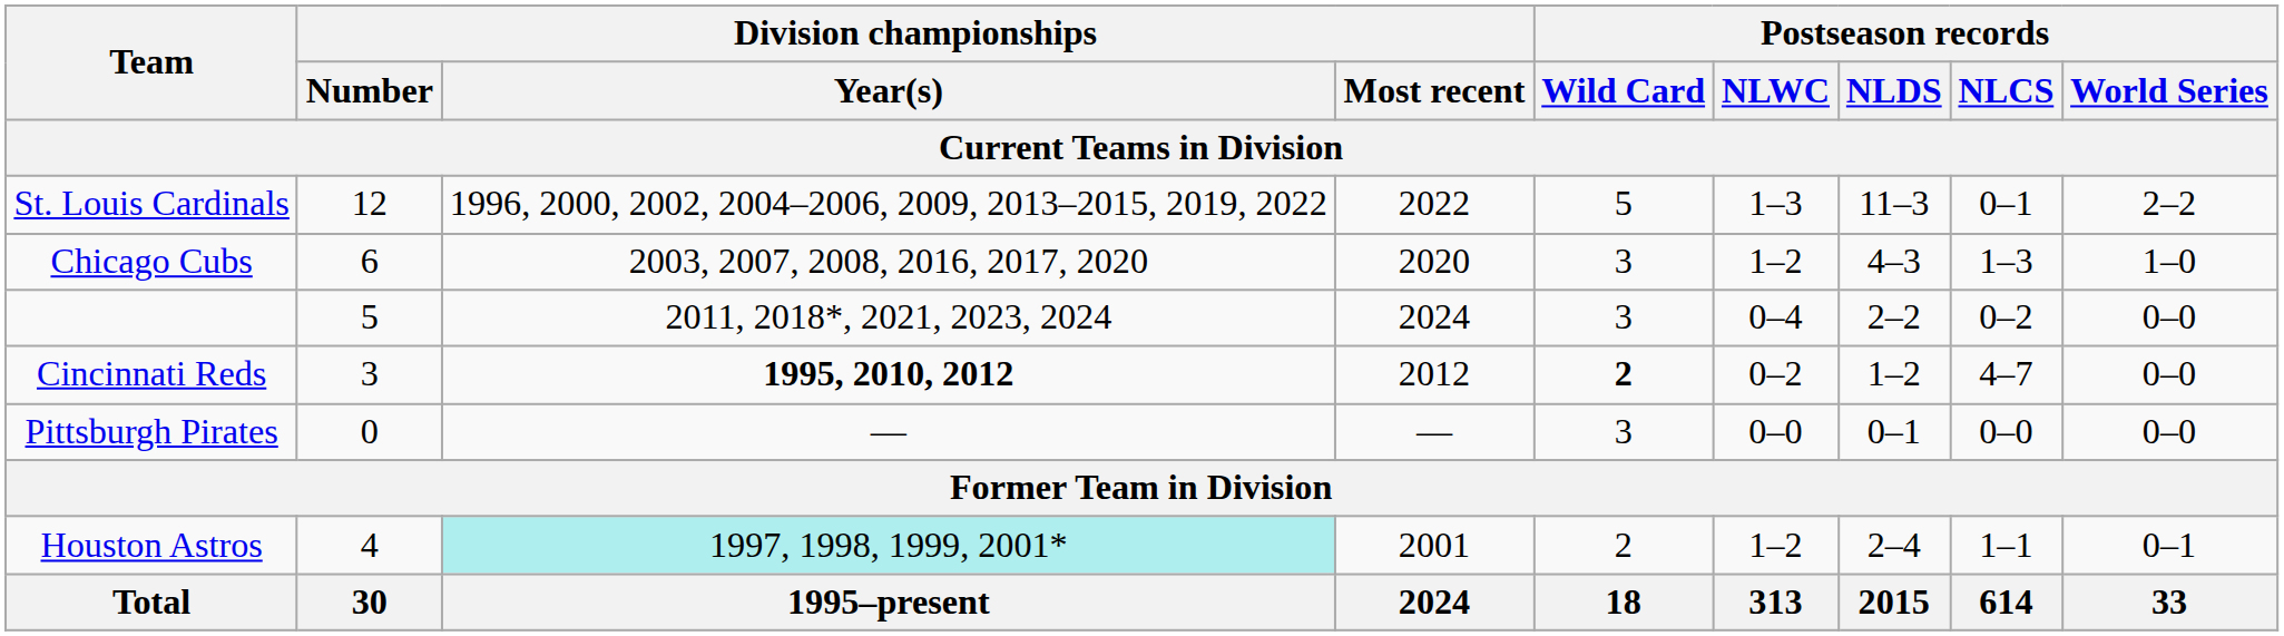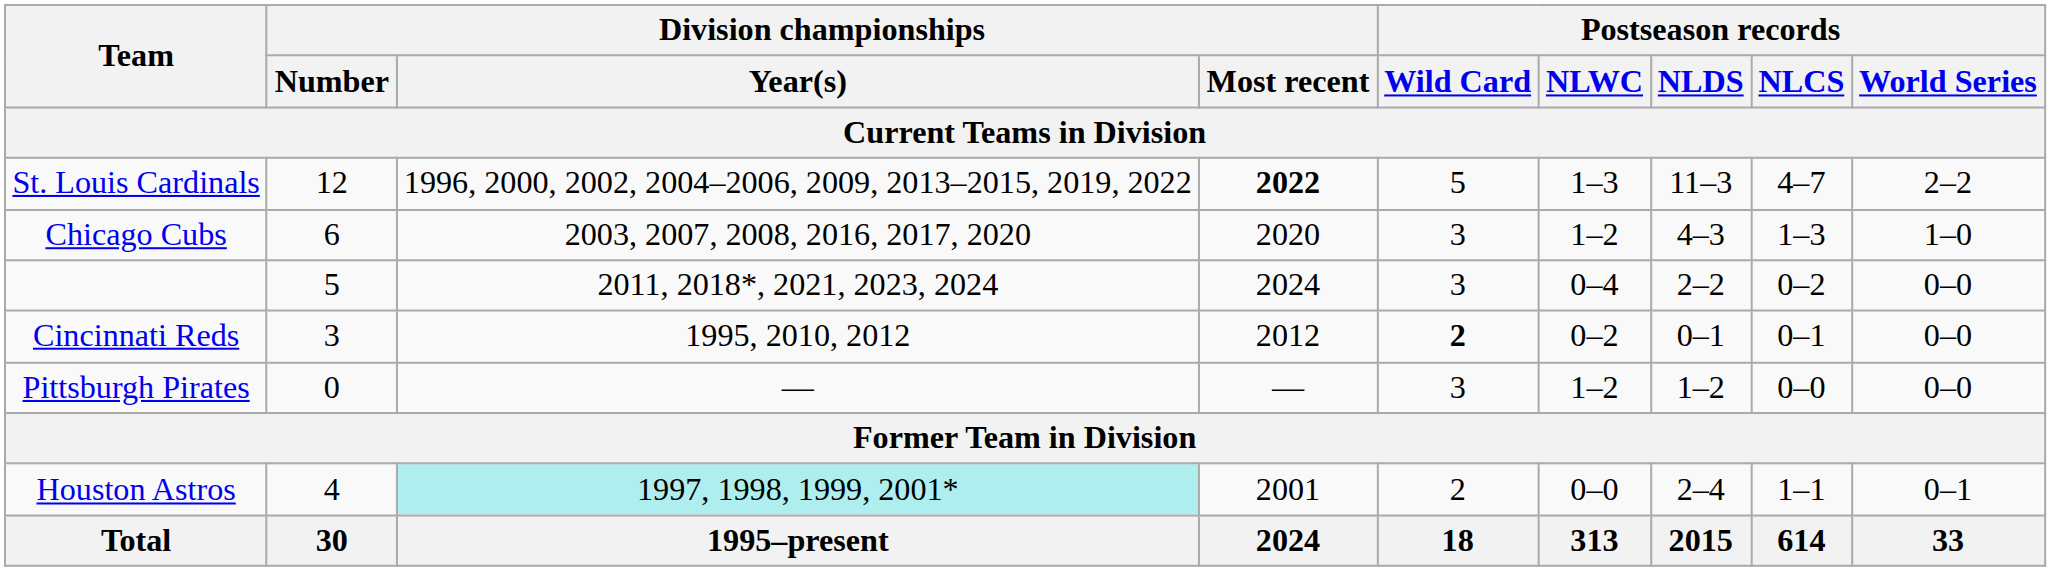 <table class="wikitable" style="text-align:center;">
 <tr>
 <th rowspan=2>Team</th>
 <th colspan=3>Division championships</th>
 <th colspan="5">Postseason records</th>
 </tr>
 <tr>
 <th>Number</th>
 <th>Year(s)</th>
 <th>Most recent</th>
 <th><a href='#'>Wild Card</a></th>
 <th><a href='#'>NLWC</a></th>
 <th><a href='#'>NLDS</a></th>
 <th><a href='#'>NLCS</a></th>
 <th><a href='#'>World Series</a></th>
 </tr>
 <tr>
 <th colspan="9">Current Teams in Division</th>
 </tr>
 <tr>
 <td><a href='#'>St. Louis Cardinals</a></td>
 <td>12</td>
 <td>1996, 2000, 2002, 2004–2006, 2009, 2013–2015, 2019, 2022</td>
-<td>2022</td>
+<td><strong>2022</strong></td>
 <td>5</td>
 <td>1–3</td>
 <td>11–3</td>
-<td>0–1</td>
+<td>4–7</td>
 <td>2–2</td>
 </tr>
 <tr>
 <td><a href='#'>Chicago Cubs</a></td>
 <td>6</td>
 <td>2003, 2007, 2008, 2016, 2017, 2020</td>
 <td>2020</td>
 <td>3</td>
 <td>1–2</td>
 <td>4–3</td>
 <td>1–3</td>
 <td>1–0</td>
 </tr>
 <tr>
 <td></td>
 <td>5</td>
 <td>2011, 2018*, 2021, 2023, 2024</td>
 <td>2024</td>
 <td>3</td>
 <td>0–4</td>
 <td>2–2</td>
 <td>0–2</td>
 <td>0–0</td>
 </tr>
 <tr>
 <td><a href='#'>Cincinnati Reds</a></td>
 <td>3</td>
-<td><strong>1995, 2010, 2012</strong></td>
+<td>1995, 2010, 2012</td>
 <td>2012</td>
 <td><strong>2</strong></td>
 <td>0–2</td>
-<td>1–2</td>
-<td>4–7</td>
+<td>0–1</td>
+<td>0–1</td>
 <td>0–0</td>
 </tr>
 <tr>
 <td><a href='#'>Pittsburgh Pirates</a></td>
 <td>0</td>
 <td>—</td>
 <td>—</td>
 <td>3</td>
-<td>0–0</td>
-<td>0–1</td>
+<td>1–2</td>
+<td>1–2</td>
 <td>0–0</td>
 <td>0–0</td>
 </tr>
 <tr>
 <th colspan="9">Former Team in Division</th>
 </tr>
 <tr>
 <td><a href='#'>Houston Astros</a></td>
 <td>4</td>
 <td style="background: paleturquoise;">1997, 1998, 1999, 2001*</td>
 <td>2001</td>
 <td>2</td>
-<td>1–2</td>
+<td>0–0</td>
 <td>2–4</td>
 <td>1–1</td>
 <td>0–1</td>
 </tr>
 <tr>
 <th>Total</th>
 <th>30</th>
 <th>1995–present</th>
 <th>2024</th>
 <th>18</th>
 <th>313</th>
 <th>2015</th>
 <th>614</th>
 <th>33</th>
 </tr>
 </table>
